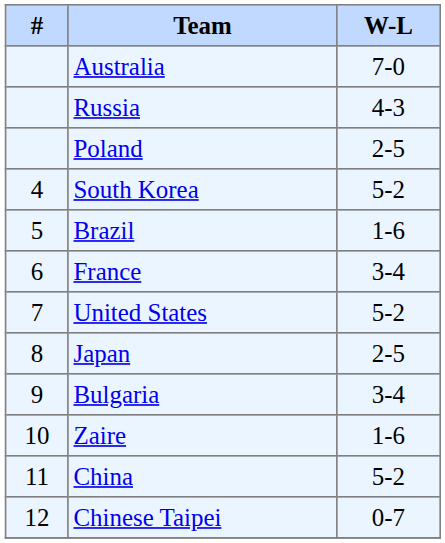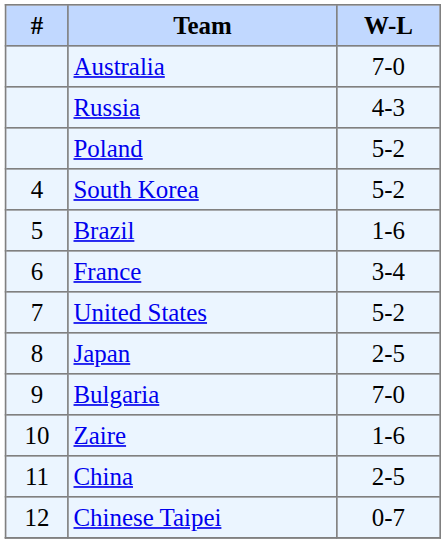 <table bgcolor="#f7f8ff" cellpadding="3" cellspacing="0" border="1" width="30%" style="margin:0 auto;font-size: 95%; border: gray solid 1px; border-collapse: collapse;">
 <tr bgcolor=#C1D8FF>
 <th>#</th>
 <th>Team</th>
 <th>W-L</th>
 </tr>
 <tr align=left bgcolor=#EBF5FF>
 <td align=center></td>
 <td> <a href='#'>Australia</a></td>
 <td align=center>7-0</td>
 </tr>
 <tr align=left bgcolor=#EBF5FF>
 <td align=center></td>
 <td> <a href='#'>Russia</a></td>
 <td align=center>4-3</td>
 </tr>
 <tr align=left bgcolor=#EBF5FF>
 <td align=center></td>
 <td> <a href='#'>Poland</a></td>
-<td align=center>2-5</td>
+<td align=center>5-2</td>
 </tr>
 <tr align=left bgcolor=#EBF5FF>
 <td align=center>4</td>
 <td> <a href='#'>South Korea</a></td>
 <td align=center>5-2</td>
 </tr>
 <tr align=left bgcolor=#EBF5FF>
 <td align=center>5</td>
 <td> <a href='#'>Brazil</a></td>
 <td align=center>1-6</td>
 </tr>
 <tr align=left bgcolor=#EBF5FF>
 <td align=center>6</td>
 <td> <a href='#'>France</a></td>
 <td align=center>3-4</td>
 </tr>
 <tr align=left bgcolor=#EBF5FF>
 <td align=center>7</td>
 <td> <a href='#'>United States</a></td>
 <td align=center>5-2</td>
 </tr>
 <tr align=left bgcolor=#EBF5FF>
 <td align=center>8</td>
 <td> <a href='#'>Japan</a></td>
 <td align=center>2-5</td>
 </tr>
 <tr align=left bgcolor=#EBF5FF>
 <td align=center>9</td>
 <td> <a href='#'>Bulgaria</a></td>
-<td align=center>3-4</td>
+<td align=center>7-0</td>
 </tr>
 <tr align=left bgcolor=#EBF5FF>
 <td align=center>10</td>
 <td> <a href='#'>Zaire</a></td>
 <td align=center>1-6</td>
 </tr>
 <tr align=left bgcolor=#EBF5FF>
 <td align=center>11</td>
 <td> <a href='#'>China</a></td>
-<td align=center>5-2</td>
+<td align=center>2-5</td>
 </tr>
 <tr align=left bgcolor=#EBF5FF>
 <td align=center>12</td>
 <td> <a href='#'>Chinese Taipei</a></td>
 <td align=center>0-7</td>
 </tr>
 <tr align=left bgcolor=#EBF5FF>
 </tr>
 </table>
